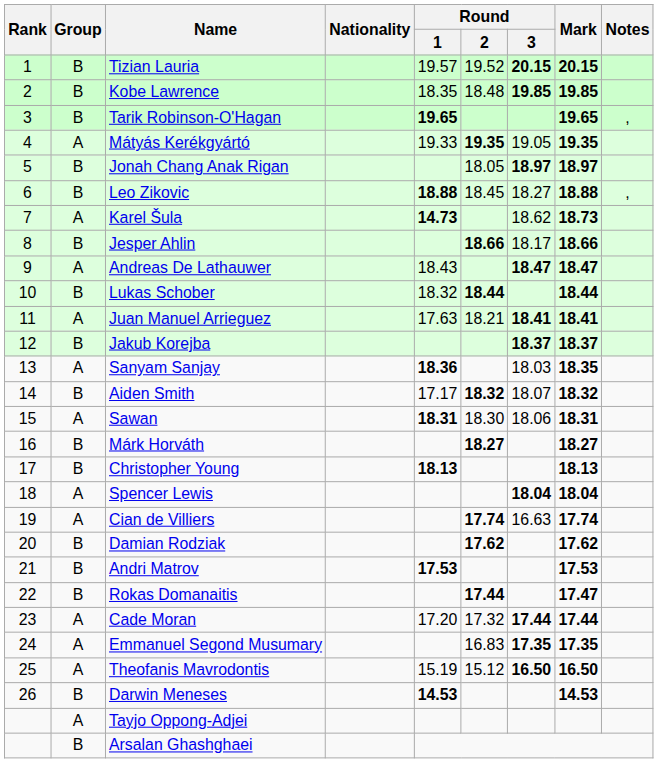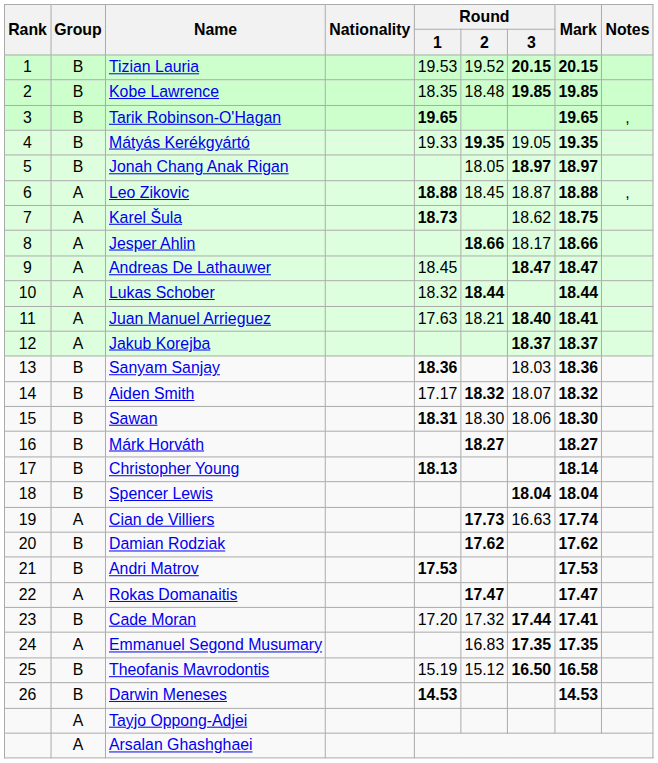 <table class="wikitable sortable" style="text-align:center">
 <tr>
 <th rowspan=2>Rank</th>
 <th rowspan=2>Group</th>
 <th rowspan=2>Name</th>
 <th rowspan=2>Nationality</th>
 <th colspan=3>Round</th>
 <th rowspan=2>Mark</th>
 <th rowspan=2>Notes</th>
 </tr>
 <tr>
 <th>1</th>
 <th>2</th>
 <th>3</th>
 </tr>
 <tr bgcolor=ccffcc>
 <td>1</td>
 <td>B</td>
 <td align="left"><a href='#'>Tizian Lauria</a></td>
 <td align="left"></td>
-<td>19.57</td>
+<td>19.53</td>
 <td>19.52</td>
 <td><strong>20.15</strong></td>
 <td><strong>20.15</strong></td>
 <td></td>
 </tr>
 <tr bgcolor=ccffcc>
 <td>2</td>
 <td>B</td>
 <td align="left"><a href='#'>Kobe Lawrence</a></td>
 <td align="left"></td>
 <td>18.35</td>
 <td>18.48</td>
 <td><strong>19.85</strong></td>
 <td><strong>19.85</strong></td>
 <td></td>
 </tr>
 <tr bgcolor=ccffcc>
 <td>3</td>
 <td>B</td>
 <td align="left"><a href='#'>Tarik Robinson-O'Hagan</a></td>
 <td align="left"></td>
 <td><strong>19.65</strong></td>
 <td></td>
 <td></td>
 <td><strong>19.65</strong></td>
 <td>, </td>
 </tr>
 <tr bgcolor="ddffdd">
 <td>4</td>
-<td>A</td>
+<td>B</td>
 <td align="left"><a href='#'>Mátyás Kerékgyártó</a></td>
 <td align="left"></td>
 <td>19.33</td>
 <td><strong>19.35</strong></td>
 <td>19.05</td>
 <td><strong>19.35</strong></td>
 <td></td>
 </tr>
 <tr bgcolor="ddffdd">
 <td>5</td>
 <td>B</td>
 <td align="left"><a href='#'>Jonah Chang Anak Rigan</a></td>
 <td align="left"></td>
 <td></td>
 <td>18.05</td>
 <td><strong>18.97</strong></td>
 <td><strong>18.97</strong></td>
 <td></td>
 </tr>
 <tr bgcolor="ddffdd">
 <td>6</td>
-<td>B</td>
+<td>A</td>
 <td align="left"><a href='#'>Leo Zikovic</a></td>
 <td align="left"></td>
 <td><strong>18.88</strong></td>
 <td>18.45</td>
-<td>18.27</td>
+<td>18.87</td>
 <td><strong>18.88</strong></td>
 <td>, </td>
 </tr>
 <tr bgcolor="ddffdd">
 <td>7</td>
 <td>A</td>
 <td align="left"><a href='#'>Karel Šula</a></td>
 <td align="left"></td>
-<td><strong>14.73</strong></td>
+<td><strong>18.73</strong></td>
 <td></td>
 <td>18.62</td>
-<td><strong>18.73</strong></td>
+<td><strong>18.75</strong></td>
 <td></td>
 </tr>
 <tr bgcolor="ddffdd">
 <td>8</td>
-<td>B</td>
+<td>A</td>
 <td align="left"><a href='#'>Jesper Ahlin</a></td>
 <td align="left"></td>
 <td></td>
 <td><strong>18.66</strong></td>
 <td>18.17</td>
 <td><strong>18.66 </strong></td>
 <td></td>
 </tr>
 <tr bgcolor="ddffdd">
 <td>9</td>
 <td>A</td>
 <td align="left"><a href='#'>Andreas De Lathauwer</a></td>
 <td align="left"></td>
-<td>18.43</td>
+<td>18.45</td>
 <td></td>
 <td><strong>18.47</strong></td>
 <td><strong>18.47</strong></td>
 <td></td>
 </tr>
 <tr bgcolor="ddffdd">
 <td>10</td>
-<td>B</td>
+<td>A</td>
 <td align="left"><a href='#'>Lukas Schober</a></td>
 <td align="left"></td>
 <td>18.32</td>
 <td><strong>18.44</strong></td>
 <td></td>
 <td><strong>18.44</strong></td>
 <td></td>
 </tr>
 <tr bgcolor="ddffdd">
 <td>11</td>
 <td>A</td>
 <td align="left"><a href='#'>Juan Manuel Arrieguez</a></td>
 <td align="left"></td>
 <td>17.63</td>
 <td>18.21</td>
-<td><strong>18.41</strong></td>
+<td><strong>18.40</strong></td>
 <td><strong>18.41</strong></td>
 <td></td>
 </tr>
 <tr bgcolor="ddffdd">
 <td>12</td>
-<td>B</td>
+<td>A</td>
 <td align="left"><a href='#'>Jakub Korejba</a></td>
 <td align="left"></td>
 <td></td>
 <td></td>
 <td><strong>18.37</strong></td>
 <td><strong>18.37</strong></td>
 <td></td>
 </tr>
 <tr>
 <td>13</td>
-<td>A</td>
+<td>B</td>
 <td align="left"><a href='#'>Sanyam Sanjay</a></td>
 <td align="left"></td>
 <td><strong>18.36</strong></td>
 <td></td>
 <td>18.03</td>
-<td><strong>18.35</strong></td>
+<td><strong>18.36</strong></td>
 <td></td>
 </tr>
 <tr>
 <td>14</td>
 <td>B</td>
 <td align="left"><a href='#'>Aiden Smith</a></td>
 <td align="left"></td>
 <td>17.17</td>
 <td><strong>18.32</strong></td>
 <td>18.07</td>
 <td><strong>18.32</strong></td>
 <td></td>
 </tr>
 <tr>
 <td>15</td>
-<td>A</td>
+<td>B</td>
 <td align="left"><a href='#'>Sawan</a></td>
 <td align="left"></td>
 <td><strong>18.31</strong></td>
 <td>18.30</td>
 <td>18.06</td>
-<td><strong>18.31</strong></td>
+<td><strong>18.30</strong></td>
 <td></td>
 </tr>
 <tr>
 <td>16</td>
 <td>B</td>
 <td align="left"><a href='#'>Márk Horváth</a></td>
 <td align="left"></td>
 <td></td>
 <td><strong>18.27</strong></td>
 <td></td>
 <td><strong>18.27</strong></td>
 <td></td>
 </tr>
 <tr>
 <td>17</td>
 <td>B</td>
 <td align="left"><a href='#'>Christopher Young</a></td>
 <td align="left"></td>
 <td><strong>18.13</strong></td>
 <td></td>
 <td></td>
-<td><strong>18.13</strong></td>
+<td><strong>18.14</strong></td>
 <td></td>
 </tr>
 <tr>
 <td>18</td>
-<td>A</td>
+<td>B</td>
 <td align="left"><a href='#'>Spencer Lewis</a></td>
 <td align="left"></td>
 <td></td>
 <td></td>
 <td><strong>18.04</strong></td>
 <td><strong>18.04</strong></td>
 <td></td>
 </tr>
 <tr>
 <td>19</td>
 <td>A</td>
 <td align="left"><a href='#'>Cian de Villiers</a></td>
 <td align="left"></td>
 <td></td>
-<td><strong>17.74</strong></td>
+<td><strong>17.73</strong></td>
 <td>16.63</td>
 <td><strong>17.74</strong></td>
 <td></td>
 </tr>
 <tr>
 <td>20</td>
 <td>B</td>
 <td align="left"><a href='#'>Damian Rodziak</a></td>
 <td align="left"></td>
 <td></td>
 <td><strong>17.62</strong></td>
 <td></td>
 <td><strong>17.62</strong></td>
 <td></td>
 </tr>
 <tr>
 <td>21</td>
 <td>B</td>
 <td align="left"><a href='#'>Andri Matrov</a></td>
 <td align="left"></td>
 <td><strong>17.53</strong></td>
 <td></td>
 <td></td>
 <td><strong>17.53</strong></td>
 <td></td>
 </tr>
 <tr>
 <td>22</td>
-<td>B</td>
+<td>A</td>
 <td align="left"><a href='#'>Rokas Domanaitis</a></td>
 <td align="left"></td>
 <td></td>
-<td><strong>17.44</strong></td>
+<td><strong>17.47</strong></td>
 <td></td>
 <td><strong>17.47</strong></td>
 <td></td>
 </tr>
 <tr>
 <td>23</td>
-<td>A</td>
+<td>B</td>
 <td align="left"><a href='#'>Cade Moran</a></td>
 <td align="left"></td>
 <td>17.20</td>
 <td>17.32</td>
 <td><strong>17.44</strong></td>
-<td><strong>17.44</strong></td>
+<td><strong>17.41</strong></td>
 <td></td>
 </tr>
 <tr>
 <td>24</td>
 <td>A</td>
 <td align="left"><a href='#'>Emmanuel Segond Musumary</a></td>
 <td align="left"></td>
 <td></td>
 <td>16.83</td>
 <td><strong>17.35</strong></td>
 <td><strong>17.35</strong></td>
 <td></td>
 </tr>
 <tr>
 <td>25</td>
-<td>A</td>
+<td>B</td>
 <td align="left"><a href='#'>Theofanis Mavrodontis</a></td>
 <td align="left"></td>
 <td>15.19</td>
 <td>15.12</td>
 <td><strong>16.50</strong></td>
-<td><strong>16.50</strong></td>
+<td><strong>16.58</strong></td>
 <td></td>
 </tr>
 <tr>
 <td>26</td>
 <td>B</td>
 <td align="left"><a href='#'>Darwin Meneses</a></td>
 <td align="left"></td>
 <td><strong>14.53</strong></td>
 <td></td>
 <td></td>
 <td><strong>14.53</strong></td>
 <td></td>
 </tr>
 <tr>
 <td></td>
 <td>A</td>
 <td align="left"><a href='#'>Tayjo Oppong-Adjei</a></td>
 <td align="left"></td>
 <td></td>
 <td></td>
 <td></td>
 <td><strong></strong></td>
 <td></td>
 </tr>
 <tr>
 <td></td>
-<td>B</td>
+<td>A</td>
 <td align="left"><a href='#'>Arsalan Ghashghaei</a></td>
 <td align="left"></td>
 <td colspan=5></td>
 </tr>
 </table>
